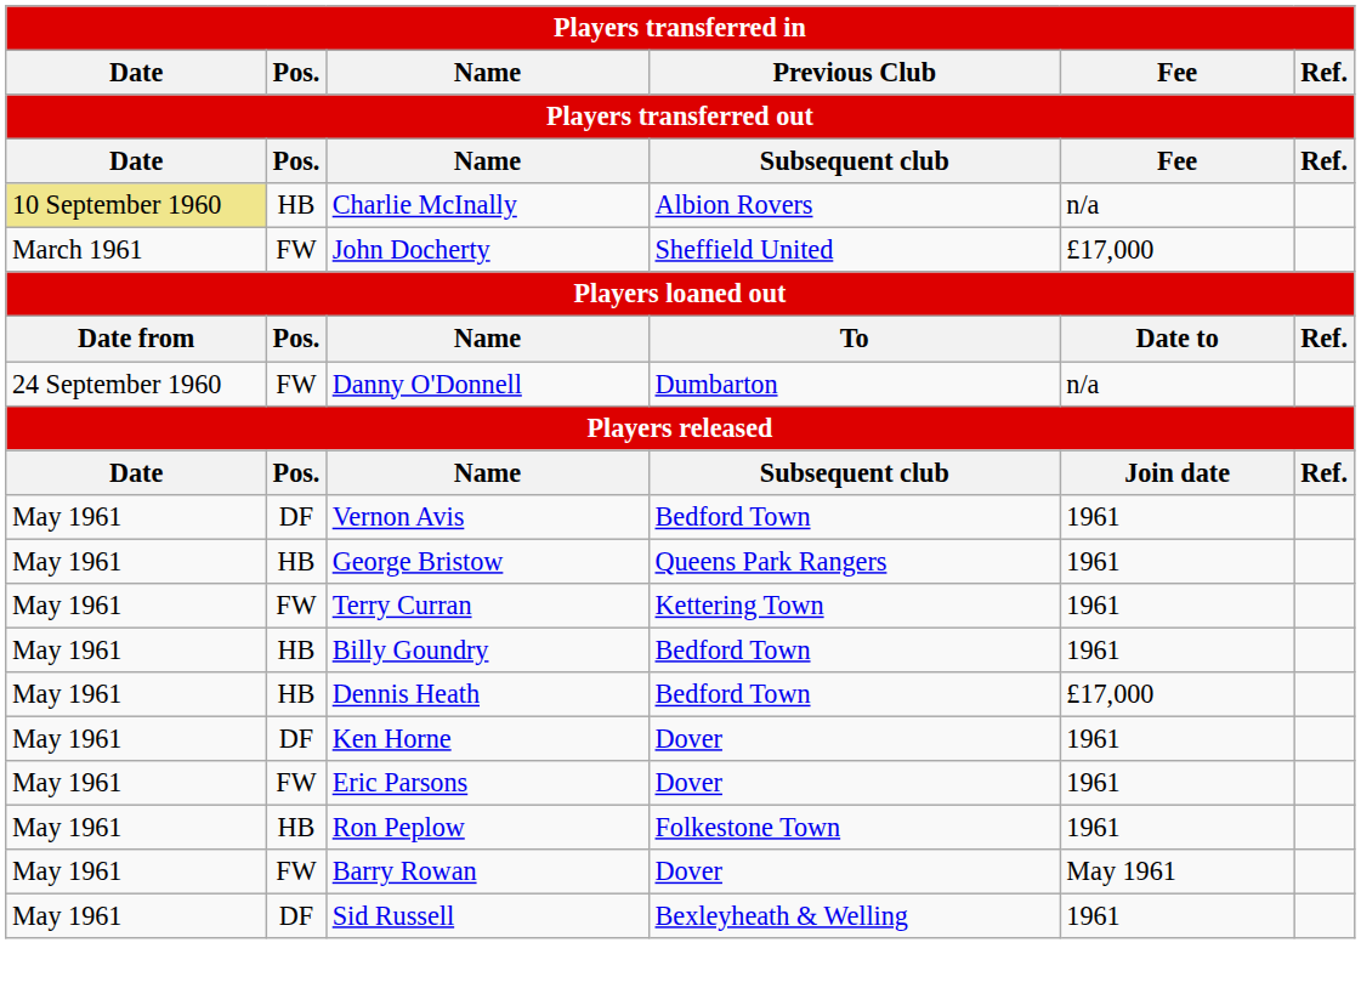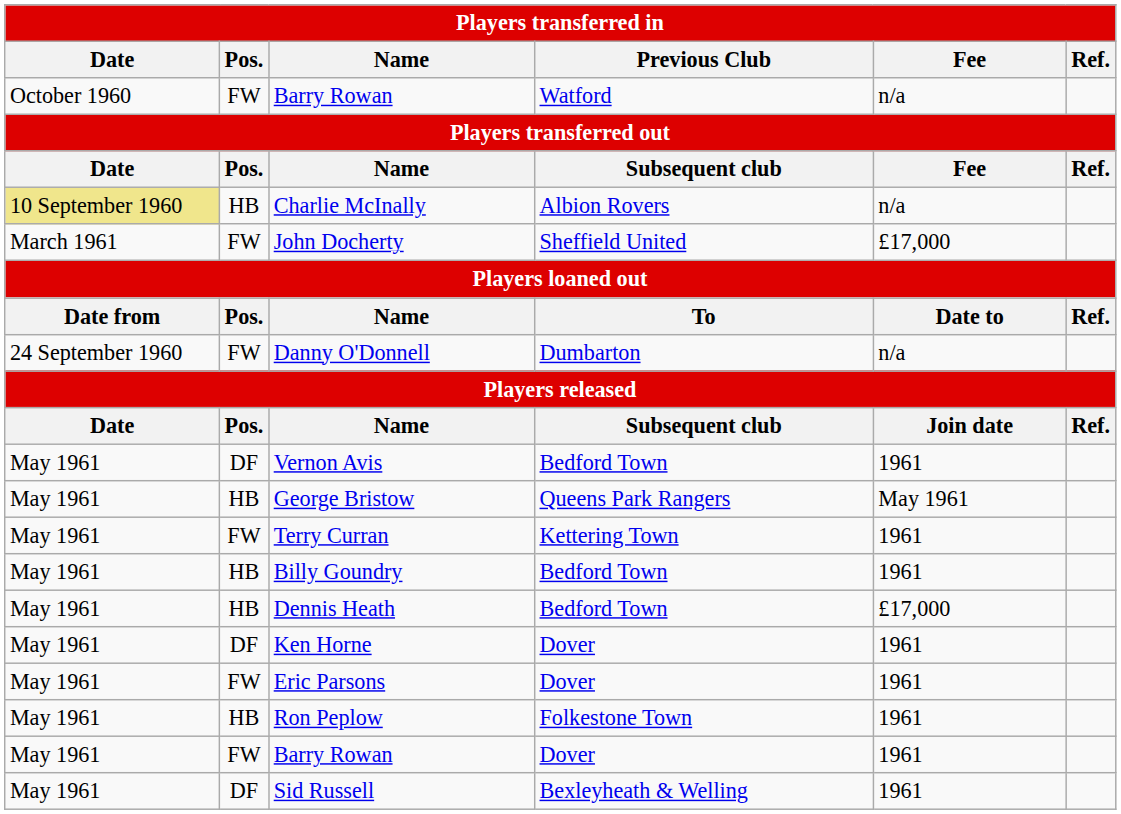 <table class="wikitable" style="font-size:95%;" cellpadding="1">
 <tr>
 <th colspan="6" style="background:#d00; color:white; text-align:center;">Players transferred in</th>
 </tr>
 <tr>
 <th style="width:140px;">Date</th>
 <th style="width:25px;">Pos.</th>
 <th style="width:175px;">Name</th>
 <th style="width:225px;">Previous Club</th>
 <th style="width:125px;">Fee</th>
 <th style="width:25px;">Ref.</th>
+</tr>
+<tr>
+<td>October 1960</td>
+<td style="text-align:center;">FW</td>
+<td> <a href='#'>Barry Rowan</a></td>
+<td> <a href='#'>Watford</a></td>
+<td>n/a</td>
+<td></td>
 </tr>
 <tr>
 <th colspan="6" style="background:#d00; color:white; text-align:center;">Players transferred out</th>
 </tr>
 <tr>
 <th>Date</th>
 <th>Pos.</th>
 <th>Name</th>
 <th>Subsequent club</th>
 <th>Fee</th>
 <th>Ref.</th>
 </tr>
 <tr>
 <td style="background: khaki;">10 September 1960</td>
 <td style="text-align:center;">HB</td>
 <td> <a href='#'>Charlie McInally</a></td>
 <td> <a href='#'>Albion Rovers</a></td>
 <td>n/a</td>
 <td></td>
 </tr>
 <tr>
 <td>March 1961</td>
 <td style="text-align:center;">FW</td>
 <td> <a href='#'>John Docherty</a></td>
 <td> <a href='#'>Sheffield United</a></td>
 <td>£17,000</td>
 <td></td>
 </tr>
 <tr>
 <th colspan="6" style="background:#d00; color:white; text-align:center;">Players loaned out</th>
 </tr>
 <tr>
 <th>Date from</th>
 <th>Pos.</th>
 <th>Name</th>
 <th>To</th>
 <th>Date to</th>
 <th>Ref.</th>
 </tr>
 <tr>
 <td>24 September 1960</td>
 <td style="text-align:center;">FW</td>
 <td> <a href='#'>Danny O'Donnell</a></td>
 <td> <a href='#'>Dumbarton</a></td>
 <td>n/a</td>
 <td></td>
 </tr>
 <tr>
 <th colspan="6" style="background:#d00; color:white; text-align:center;">Players released</th>
 </tr>
 <tr>
 <th>Date</th>
 <th>Pos.</th>
 <th>Name</th>
 <th>Subsequent club</th>
 <th>Join date</th>
 <th>Ref.</th>
 </tr>
 <tr>
 <td>May 1961</td>
 <td style="text-align:center;">DF</td>
 <td> <a href='#'>Vernon Avis</a></td>
 <td> <a href='#'>Bedford Town</a></td>
 <td>1961</td>
 <td></td>
 </tr>
 <tr>
 <td>May 1961</td>
 <td style="text-align:center;">HB</td>
 <td> <a href='#'>George Bristow</a></td>
 <td> <a href='#'>Queens Park Rangers</a></td>
-<td>1961</td>
+<td>May 1961</td>
 <td></td>
 </tr>
 <tr>
 <td>May 1961</td>
 <td style="text-align:center;">FW</td>
 <td> <a href='#'>Terry Curran</a></td>
 <td> <a href='#'>Kettering Town</a></td>
 <td>1961</td>
 <td></td>
 </tr>
 <tr>
 <td>May 1961</td>
 <td style="text-align:center;">HB</td>
 <td> <a href='#'>Billy Goundry</a></td>
 <td> <a href='#'>Bedford Town</a></td>
 <td>1961</td>
 <td></td>
 </tr>
 <tr>
 <td>May 1961</td>
 <td style="text-align:center;">HB</td>
 <td> <a href='#'>Dennis Heath</a></td>
 <td> <a href='#'>Bedford Town</a></td>
 <td>£17,000</td>
 <td></td>
 </tr>
 <tr>
 <td>May 1961</td>
 <td style="text-align:center;">DF</td>
 <td> <a href='#'>Ken Horne</a></td>
 <td> <a href='#'>Dover</a></td>
 <td>1961</td>
 <td></td>
 </tr>
 <tr>
 <td>May 1961</td>
 <td style="text-align:center;">FW</td>
 <td> <a href='#'>Eric Parsons</a></td>
 <td> <a href='#'>Dover</a></td>
 <td>1961</td>
 <td></td>
 </tr>
 <tr>
 <td>May 1961</td>
 <td style="text-align:center;">HB</td>
 <td> <a href='#'>Ron Peplow</a></td>
 <td> <a href='#'>Folkestone Town</a></td>
 <td>1961</td>
 <td></td>
 </tr>
 <tr>
 <td>May 1961</td>
 <td style="text-align:center;">FW</td>
 <td> <a href='#'>Barry Rowan</a></td>
 <td> <a href='#'>Dover</a></td>
-<td>May 1961</td>
+<td>1961</td>
 <td></td>
 </tr>
 <tr>
 <td>May 1961</td>
 <td style="text-align:center;">DF</td>
 <td> <a href='#'>Sid Russell</a></td>
 <td> <a href='#'>Bexleyheath & Welling</a></td>
 <td>1961</td>
 <td></td>
 </tr>
 </table>
